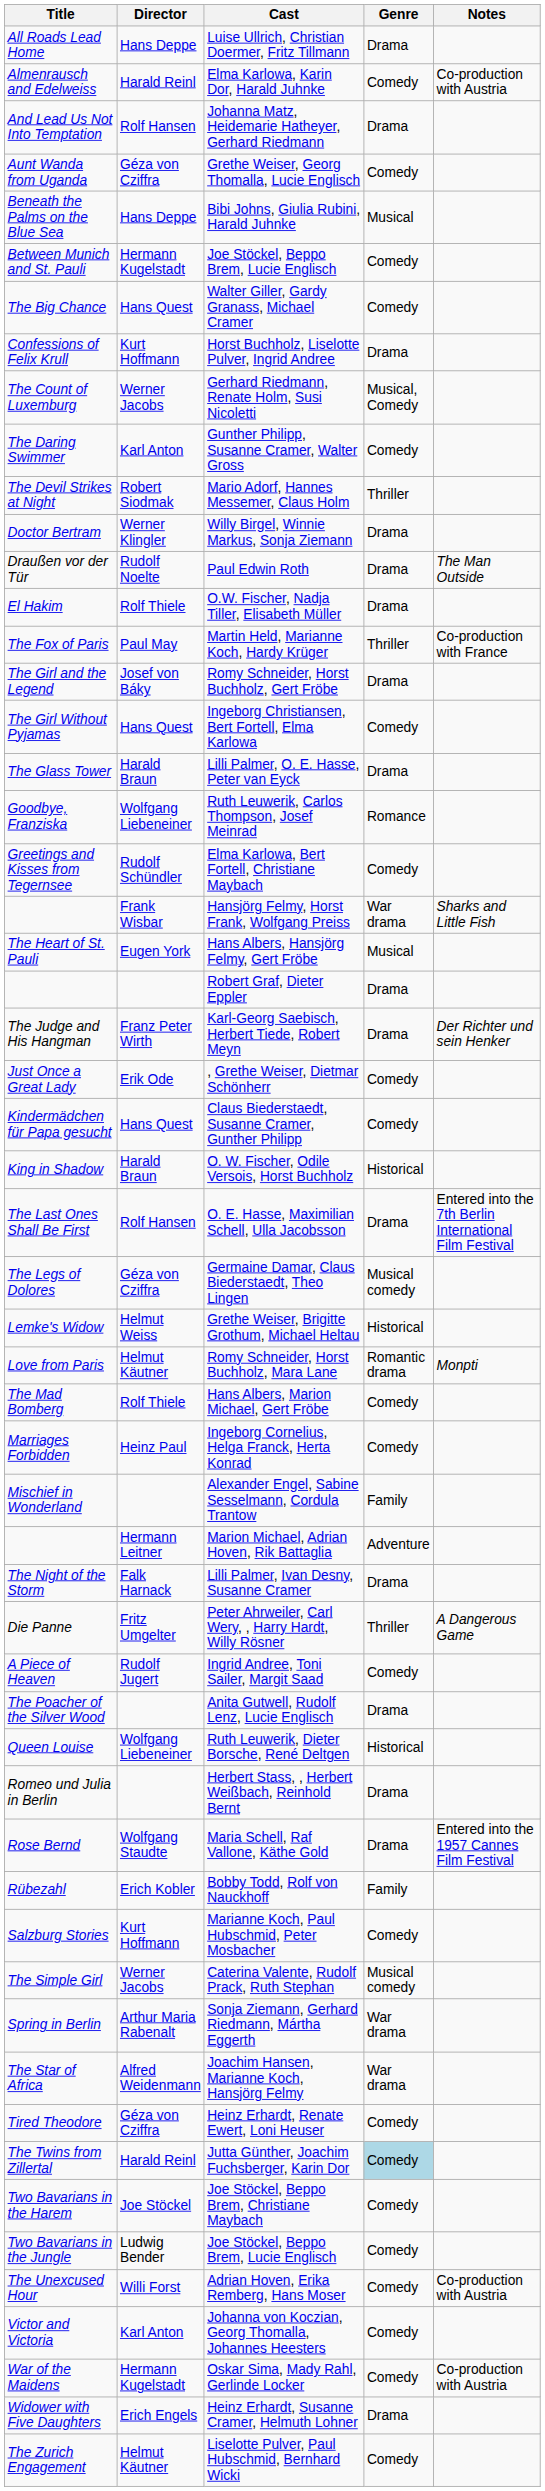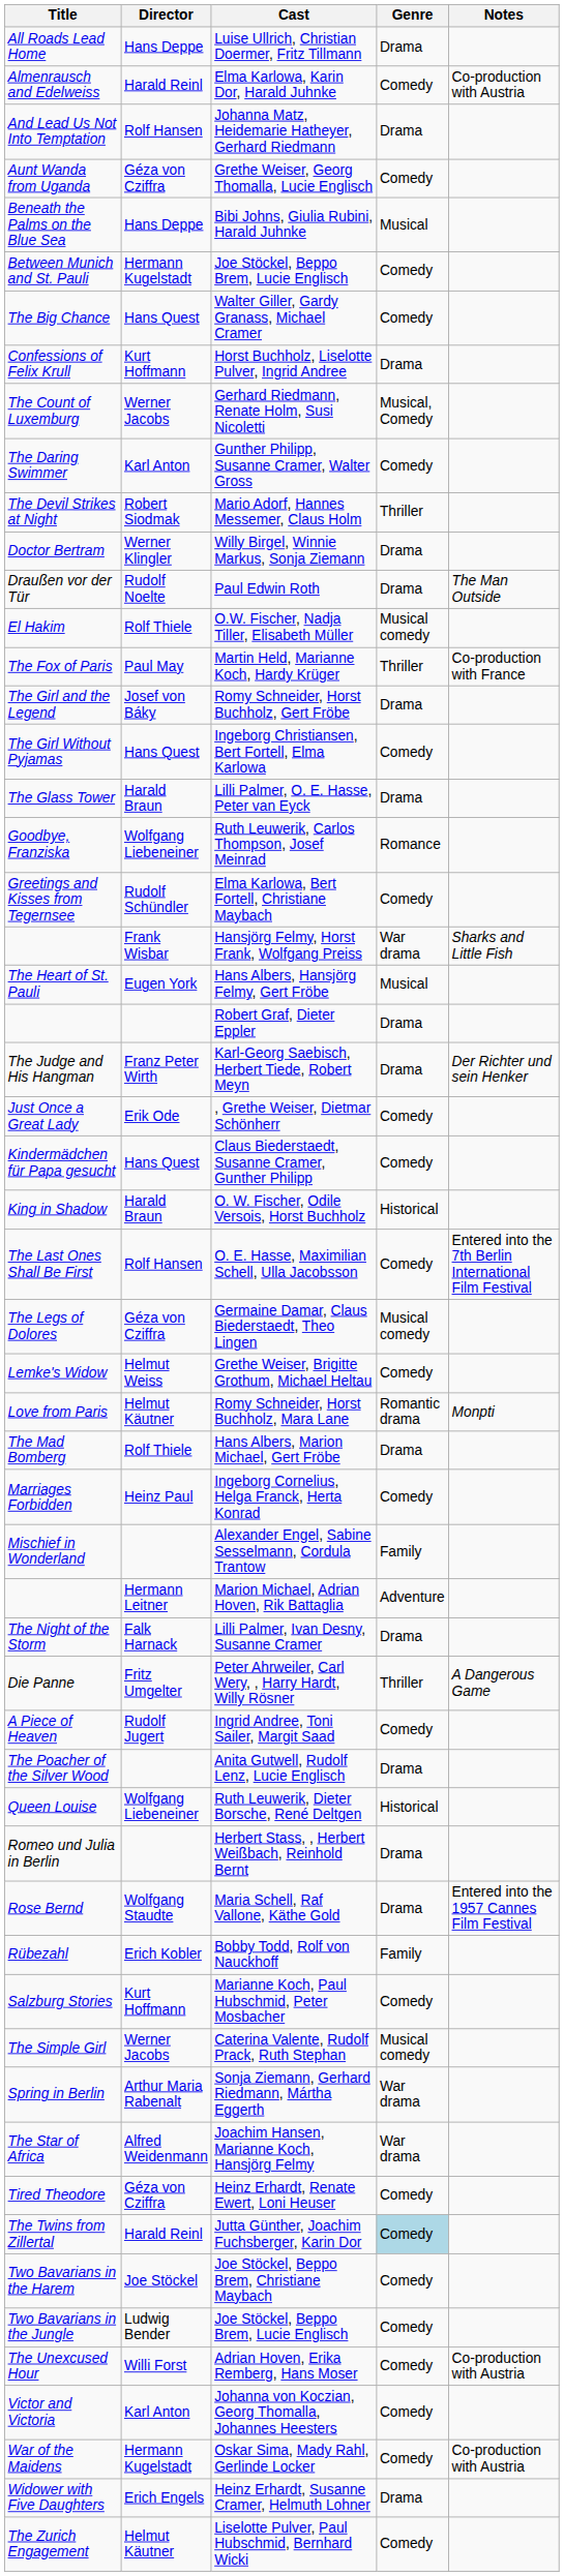 <table class="wikitable" style="width:100%;">
 <tr>
 <th style="width:21%;">Title</th>
 <th style="width:16%;">Director</th>
 <th style="width:30%;">Cast</th>
 <th style="width:13%;">Genre</th>
 <th style="width:20%;">Notes</th>
 </tr>
 <tr>
 <td><em><a href='#'>All Roads Lead Home</a></em></td>
 <td><a href='#'>Hans Deppe</a></td>
 <td><a href='#'>Luise Ullrich</a>, <a href='#'>Christian Doermer</a>, <a href='#'>Fritz Tillmann</a></td>
 <td>Drama</td>
 <td></td>
 </tr>
 <tr>
 <td><em><a href='#'>Almenrausch and Edelweiss</a></em></td>
 <td><a href='#'>Harald Reinl</a></td>
 <td><a href='#'>Elma Karlowa</a>, <a href='#'>Karin Dor</a>, <a href='#'>Harald Juhnke</a></td>
 <td>Comedy</td>
 <td>Co-production with Austria</td>
 </tr>
 <tr>
 <td><em><a href='#'>And Lead Us Not Into Temptation</a></em></td>
 <td><a href='#'>Rolf Hansen</a></td>
 <td><a href='#'>Johanna Matz</a>, <a href='#'>Heidemarie Hatheyer</a>, <a href='#'>Gerhard Riedmann</a></td>
 <td>Drama</td>
 <td></td>
 </tr>
 <tr>
 <td><em><a href='#'>Aunt Wanda from Uganda</a></em></td>
 <td><a href='#'>Géza von Cziffra</a></td>
 <td><a href='#'>Grethe Weiser</a>, <a href='#'>Georg Thomalla</a>, <a href='#'>Lucie Englisch</a></td>
 <td>Comedy</td>
 <td></td>
 </tr>
 <tr>
 <td><em><a href='#'>Beneath the Palms on the Blue Sea</a></em></td>
 <td><a href='#'>Hans Deppe</a></td>
 <td><a href='#'>Bibi Johns</a>, <a href='#'>Giulia Rubini</a>, <a href='#'>Harald Juhnke</a></td>
 <td>Musical</td>
 <td></td>
 </tr>
 <tr>
 <td><em><a href='#'>Between Munich and St. Pauli</a></em></td>
 <td><a href='#'>Hermann Kugelstadt</a></td>
 <td><a href='#'>Joe Stöckel</a>, <a href='#'>Beppo Brem</a>, <a href='#'>Lucie Englisch</a></td>
 <td>Comedy</td>
 <td></td>
 </tr>
 <tr>
 <td><em><a href='#'>The Big Chance</a></em></td>
 <td><a href='#'>Hans Quest</a></td>
 <td><a href='#'>Walter Giller</a>, <a href='#'>Gardy Granass</a>, <a href='#'>Michael Cramer</a></td>
 <td>Comedy</td>
 <td></td>
 </tr>
 <tr>
 <td><em><a href='#'>Confessions of Felix Krull</a></em></td>
 <td><a href='#'>Kurt Hoffmann</a></td>
 <td><a href='#'>Horst Buchholz</a>, <a href='#'>Liselotte Pulver</a>, <a href='#'>Ingrid Andree</a></td>
 <td>Drama</td>
 <td></td>
 </tr>
 <tr>
 <td><em><a href='#'>The Count of Luxemburg</a></em></td>
 <td><a href='#'>Werner Jacobs</a></td>
 <td><a href='#'>Gerhard Riedmann</a>, <a href='#'>Renate Holm</a>, <a href='#'>Susi Nicoletti</a></td>
 <td>Musical, Comedy</td>
 <td></td>
 </tr>
 <tr>
 <td><em><a href='#'>The Daring Swimmer</a></em></td>
 <td><a href='#'>Karl Anton</a></td>
 <td><a href='#'>Gunther Philipp</a>, <a href='#'>Susanne Cramer</a>, <a href='#'>Walter Gross</a></td>
 <td>Comedy</td>
 <td></td>
 </tr>
 <tr>
 <td><em><a href='#'>The Devil Strikes at Night</a></em></td>
 <td><a href='#'>Robert Siodmak</a></td>
 <td><a href='#'>Mario Adorf</a>, <a href='#'>Hannes Messemer</a>, <a href='#'>Claus Holm</a></td>
 <td>Thriller</td>
 <td></td>
 </tr>
 <tr>
 <td><em><a href='#'>Doctor Bertram</a></em></td>
 <td><a href='#'>Werner Klingler</a></td>
 <td><a href='#'>Willy Birgel</a>, <a href='#'>Winnie Markus</a>, <a href='#'>Sonja Ziemann</a></td>
 <td>Drama</td>
 <td></td>
 </tr>
 <tr>
 <td><em>Draußen vor der Tür</em></td>
 <td><a href='#'>Rudolf Noelte</a></td>
 <td><a href='#'>Paul Edwin Roth</a></td>
 <td>Drama</td>
 <td> <em>The Man Outside</em></td>
 </tr>
 <tr>
 <td><em><a href='#'>El Hakim</a></em></td>
 <td><a href='#'>Rolf Thiele</a></td>
 <td><a href='#'>O.W. Fischer</a>, <a href='#'>Nadja Tiller</a>, <a href='#'>Elisabeth Müller</a></td>
-<td>Drama</td>
+<td>Musical comedy</td>
 <td></td>
 </tr>
 <tr>
 <td><em><a href='#'>The Fox of Paris</a></em></td>
 <td><a href='#'>Paul May</a></td>
 <td><a href='#'>Martin Held</a>, <a href='#'>Marianne Koch</a>, <a href='#'>Hardy Krüger</a></td>
 <td>Thriller</td>
 <td>Co-production with France</td>
 </tr>
 <tr>
 <td><em><a href='#'>The Girl and the Legend</a></em></td>
 <td><a href='#'>Josef von Báky</a></td>
 <td><a href='#'>Romy Schneider</a>, <a href='#'>Horst Buchholz</a>, <a href='#'>Gert Fröbe</a></td>
 <td>Drama</td>
 <td></td>
 </tr>
 <tr>
 <td><em><a href='#'>The Girl Without Pyjamas</a></em></td>
 <td><a href='#'>Hans Quest</a></td>
 <td><a href='#'>Ingeborg Christiansen</a>, <a href='#'>Bert Fortell</a>, <a href='#'>Elma Karlowa</a></td>
 <td>Comedy</td>
 <td></td>
 </tr>
 <tr>
 <td><em><a href='#'>The Glass Tower</a></em></td>
 <td><a href='#'>Harald Braun</a></td>
 <td><a href='#'>Lilli Palmer</a>, <a href='#'>O. E. Hasse</a>, <a href='#'>Peter van Eyck</a></td>
 <td>Drama</td>
 <td></td>
 </tr>
 <tr>
 <td><em><a href='#'>Goodbye, Franziska</a></em></td>
 <td><a href='#'>Wolfgang Liebeneiner</a></td>
 <td><a href='#'>Ruth Leuwerik</a>, <a href='#'>Carlos Thompson</a>, <a href='#'>Josef Meinrad</a></td>
 <td>Romance</td>
 <td></td>
 </tr>
 <tr>
 <td><em><a href='#'>Greetings and Kisses from Tegernsee</a></em></td>
 <td><a href='#'>Rudolf Schündler</a></td>
 <td><a href='#'>Elma Karlowa</a>, <a href='#'>Bert Fortell</a>, <a href='#'>Christiane Maybach</a></td>
 <td>Comedy</td>
 <td></td>
 </tr>
 <tr>
 <td><em></em></td>
 <td><a href='#'>Frank Wisbar</a></td>
 <td><a href='#'>Hansjörg Felmy</a>, <a href='#'>Horst Frank</a>, <a href='#'>Wolfgang Preiss</a></td>
 <td>War drama</td>
 <td> <em>Sharks and Little Fish</em></td>
 </tr>
 <tr>
 <td><em><a href='#'>The Heart of St. Pauli</a></em></td>
 <td><a href='#'>Eugen York</a></td>
 <td><a href='#'>Hans Albers</a>, <a href='#'>Hansjörg Felmy</a>, <a href='#'>Gert Fröbe</a></td>
 <td>Musical</td>
 <td></td>
 </tr>
 <tr>
 <td><em></em></td>
 <td></td>
 <td><a href='#'>Robert Graf</a>, <a href='#'>Dieter Eppler</a></td>
 <td>Drama</td>
 <td></td>
 </tr>
 <tr>
 <td><em>The Judge and His Hangman</em></td>
 <td><a href='#'>Franz Peter Wirth</a></td>
 <td><a href='#'>Karl-Georg Saebisch</a>, <a href='#'>Herbert Tiede</a>, <a href='#'>Robert Meyn</a></td>
 <td>Drama</td>
 <td> <em>Der Richter und sein Henker</em></td>
 </tr>
 <tr>
 <td><em><a href='#'>Just Once a Great Lady</a></em></td>
 <td><a href='#'>Erik Ode</a></td>
 <td>, <a href='#'>Grethe Weiser</a>, <a href='#'>Dietmar Schönherr</a></td>
 <td>Comedy</td>
 <td></td>
 </tr>
 <tr>
 <td><em><a href='#'>Kindermädchen für Papa gesucht</a></em></td>
 <td><a href='#'>Hans Quest</a></td>
 <td><a href='#'>Claus Biederstaedt</a>, <a href='#'>Susanne Cramer</a>, <a href='#'>Gunther Philipp</a></td>
 <td>Comedy</td>
 <td></td>
 </tr>
 <tr>
 <td><em><a href='#'>King in Shadow</a></em></td>
 <td><a href='#'>Harald Braun</a></td>
 <td><a href='#'>O. W. Fischer</a>, <a href='#'>Odile Versois</a>, <a href='#'>Horst Buchholz</a></td>
 <td>Historical</td>
 <td></td>
 </tr>
 <tr>
 <td><em><a href='#'>The Last Ones Shall Be First</a></em></td>
 <td><a href='#'>Rolf Hansen</a></td>
 <td><a href='#'>O. E. Hasse</a>, <a href='#'>Maximilian Schell</a>, <a href='#'>Ulla Jacobsson</a></td>
-<td>Drama</td>
+<td>Comedy</td>
 <td>Entered into the <a href='#'>7th Berlin International Film Festival</a></td>
 </tr>
 <tr>
 <td><em><a href='#'>The Legs of Dolores</a></em></td>
 <td><a href='#'>Géza von Cziffra</a></td>
 <td><a href='#'>Germaine Damar</a>, <a href='#'>Claus Biederstaedt</a>, <a href='#'>Theo Lingen</a></td>
 <td>Musical comedy</td>
 <td></td>
 </tr>
 <tr>
 <td><em><a href='#'>Lemke's Widow</a></em></td>
 <td><a href='#'>Helmut Weiss</a></td>
 <td><a href='#'>Grethe Weiser</a>, <a href='#'>Brigitte Grothum</a>, <a href='#'>Michael Heltau</a></td>
-<td>Historical</td>
+<td>Comedy</td>
 <td></td>
 </tr>
 <tr>
 <td><em><a href='#'>Love from Paris</a></em></td>
 <td><a href='#'>Helmut Käutner</a></td>
 <td><a href='#'>Romy Schneider</a>, <a href='#'>Horst Buchholz</a>, <a href='#'>Mara Lane</a></td>
 <td>Romantic drama</td>
 <td> <em>Monpti</em></td>
 </tr>
 <tr>
 <td><em><a href='#'>The Mad Bomberg</a></em></td>
 <td><a href='#'>Rolf Thiele</a></td>
 <td><a href='#'>Hans Albers</a>, <a href='#'>Marion Michael</a>, <a href='#'>Gert Fröbe</a></td>
-<td>Comedy</td>
+<td>Drama</td>
 <td></td>
 </tr>
 <tr>
 <td><em><a href='#'>Marriages Forbidden</a></em></td>
 <td><a href='#'>Heinz Paul</a></td>
 <td><a href='#'>Ingeborg Cornelius</a>, <a href='#'>Helga Franck</a>, <a href='#'>Herta Konrad</a></td>
 <td>Comedy</td>
 <td></td>
 </tr>
 <tr>
 <td><em><a href='#'>Mischief in Wonderland</a></em></td>
 <td></td>
 <td><a href='#'>Alexander Engel</a>, <a href='#'>Sabine Sesselmann</a>, <a href='#'>Cordula Trantow</a></td>
 <td>Family</td>
 <td></td>
 </tr>
 <tr>
 <td><em></em></td>
 <td><a href='#'>Hermann Leitner</a></td>
 <td><a href='#'>Marion Michael</a>, <a href='#'>Adrian Hoven</a>, <a href='#'>Rik Battaglia</a></td>
 <td>Adventure</td>
 <td></td>
 </tr>
 <tr>
 <td><em><a href='#'>The Night of the Storm</a></em></td>
 <td><a href='#'>Falk Harnack</a></td>
 <td><a href='#'>Lilli Palmer</a>, <a href='#'>Ivan Desny</a>, <a href='#'>Susanne Cramer</a></td>
 <td>Drama</td>
 <td></td>
 </tr>
 <tr>
 <td><em>Die Panne</em></td>
 <td><a href='#'>Fritz Umgelter</a></td>
 <td><a href='#'>Peter Ahrweiler</a>, <a href='#'>Carl Wery</a>, , <a href='#'>Harry Hardt</a>, <a href='#'>Willy Rösner</a></td>
 <td>Thriller</td>
 <td> <em>A Dangerous Game</em></td>
 </tr>
 <tr>
 <td><em><a href='#'>A Piece of Heaven</a></em></td>
 <td><a href='#'>Rudolf Jugert</a></td>
 <td><a href='#'>Ingrid Andree</a>, <a href='#'>Toni Sailer</a>, <a href='#'>Margit Saad</a></td>
 <td>Comedy</td>
 <td></td>
 </tr>
 <tr>
 <td><em><a href='#'>The Poacher of the Silver Wood</a></em></td>
 <td></td>
 <td><a href='#'>Anita Gutwell</a>, <a href='#'>Rudolf Lenz</a>, <a href='#'>Lucie Englisch</a></td>
 <td>Drama</td>
 <td></td>
 </tr>
 <tr>
 <td><em><a href='#'>Queen Louise</a></em></td>
 <td><a href='#'>Wolfgang Liebeneiner</a></td>
 <td><a href='#'>Ruth Leuwerik</a>, <a href='#'>Dieter Borsche</a>, <a href='#'>René Deltgen</a></td>
 <td>Historical</td>
 <td></td>
 </tr>
 <tr>
 <td><em>Romeo und Julia in Berlin</em></td>
 <td></td>
 <td><a href='#'>Herbert Stass</a>, , <a href='#'>Herbert Weißbach</a>, <a href='#'>Reinhold Bernt</a></td>
 <td>Drama</td>
 <td></td>
 </tr>
 <tr>
 <td><em><a href='#'>Rose Bernd</a></em></td>
 <td><a href='#'>Wolfgang Staudte</a></td>
 <td><a href='#'>Maria Schell</a>, <a href='#'>Raf Vallone</a>, <a href='#'>Käthe Gold</a></td>
 <td>Drama</td>
 <td>Entered into the <a href='#'>1957 Cannes Film Festival</a></td>
 </tr>
 <tr>
 <td><em><a href='#'>Rübezahl</a></em></td>
 <td><a href='#'>Erich Kobler</a></td>
 <td><a href='#'>Bobby Todd</a>, <a href='#'>Rolf von Nauckhoff</a></td>
 <td>Family</td>
 <td></td>
 </tr>
 <tr>
 <td><em><a href='#'>Salzburg Stories</a></em></td>
 <td><a href='#'>Kurt Hoffmann</a></td>
 <td><a href='#'>Marianne Koch</a>, <a href='#'>Paul Hubschmid</a>, <a href='#'>Peter Mosbacher</a></td>
 <td>Comedy</td>
 <td></td>
 </tr>
 <tr>
 <td><em><a href='#'>The Simple Girl</a></em></td>
 <td><a href='#'>Werner Jacobs</a></td>
 <td><a href='#'>Caterina Valente</a>, <a href='#'>Rudolf Prack</a>, <a href='#'>Ruth Stephan</a></td>
 <td>Musical comedy</td>
 <td></td>
 </tr>
 <tr>
 <td><em><a href='#'>Spring in Berlin</a></em></td>
 <td><a href='#'>Arthur Maria Rabenalt</a></td>
 <td><a href='#'>Sonja Ziemann</a>, <a href='#'>Gerhard Riedmann</a>, <a href='#'>Mártha Eggerth</a></td>
 <td>War drama</td>
 <td></td>
 </tr>
 <tr>
 <td><em><a href='#'>The Star of Africa</a></em></td>
 <td><a href='#'>Alfred Weidenmann</a></td>
 <td><a href='#'>Joachim Hansen</a>, <a href='#'>Marianne Koch</a>, <a href='#'>Hansjörg Felmy</a></td>
 <td>War drama</td>
 <td></td>
 </tr>
 <tr>
 <td><em><a href='#'>Tired Theodore</a></em></td>
 <td><a href='#'>Géza von Cziffra</a></td>
 <td><a href='#'>Heinz Erhardt</a>, <a href='#'>Renate Ewert</a>, <a href='#'>Loni Heuser</a></td>
 <td>Comedy</td>
 <td></td>
 </tr>
 <tr>
 <td><em><a href='#'>The Twins from Zillertal</a></em></td>
 <td><a href='#'>Harald Reinl</a></td>
 <td><a href='#'>Jutta Günther</a>, <a href='#'>Joachim Fuchsberger</a>, <a href='#'>Karin Dor</a></td>
 <td style="background: lightblue;">Comedy</td>
 <td></td>
 </tr>
 <tr>
 <td><em><a href='#'>Two Bavarians in the Harem</a></em></td>
 <td><a href='#'>Joe Stöckel</a></td>
 <td><a href='#'>Joe Stöckel</a>, <a href='#'>Beppo Brem</a>, <a href='#'>Christiane Maybach</a></td>
 <td>Comedy</td>
 <td></td>
 </tr>
 <tr>
 <td><em><a href='#'>Two Bavarians in the Jungle</a></em></td>
 <td>Ludwig Bender</td>
 <td><a href='#'>Joe Stöckel</a>, <a href='#'>Beppo Brem</a>, <a href='#'>Lucie Englisch</a></td>
 <td>Comedy</td>
 <td></td>
 </tr>
 <tr>
 <td><em><a href='#'>The Unexcused Hour</a></em></td>
 <td><a href='#'>Willi Forst</a></td>
 <td><a href='#'>Adrian Hoven</a>, <a href='#'>Erika Remberg</a>, <a href='#'>Hans Moser</a></td>
 <td>Comedy</td>
 <td>Co-production with Austria</td>
 </tr>
 <tr>
 <td><em><a href='#'>Victor and Victoria</a></em></td>
 <td><a href='#'>Karl Anton</a></td>
 <td><a href='#'>Johanna von Koczian</a>, <a href='#'>Georg Thomalla</a>, <a href='#'>Johannes Heesters</a></td>
 <td>Comedy</td>
 <td></td>
 </tr>
 <tr>
 <td><em><a href='#'>War of the Maidens</a></em></td>
 <td><a href='#'>Hermann Kugelstadt</a></td>
 <td><a href='#'>Oskar Sima</a>, <a href='#'>Mady Rahl</a>, <a href='#'>Gerlinde Locker</a></td>
 <td>Comedy</td>
 <td>Co-production with Austria</td>
 </tr>
 <tr>
 <td><em><a href='#'>Widower with Five Daughters</a></em></td>
 <td><a href='#'>Erich Engels</a></td>
 <td><a href='#'>Heinz Erhardt</a>, <a href='#'>Susanne Cramer</a>, <a href='#'>Helmuth Lohner</a></td>
 <td>Drama</td>
 <td></td>
 </tr>
 <tr>
 <td><em><a href='#'>The Zurich Engagement</a></em></td>
 <td><a href='#'>Helmut Käutner</a></td>
 <td><a href='#'>Liselotte Pulver</a>, <a href='#'>Paul Hubschmid</a>, <a href='#'>Bernhard Wicki</a></td>
 <td>Comedy</td>
 <td></td>
 </tr>
 </table>
